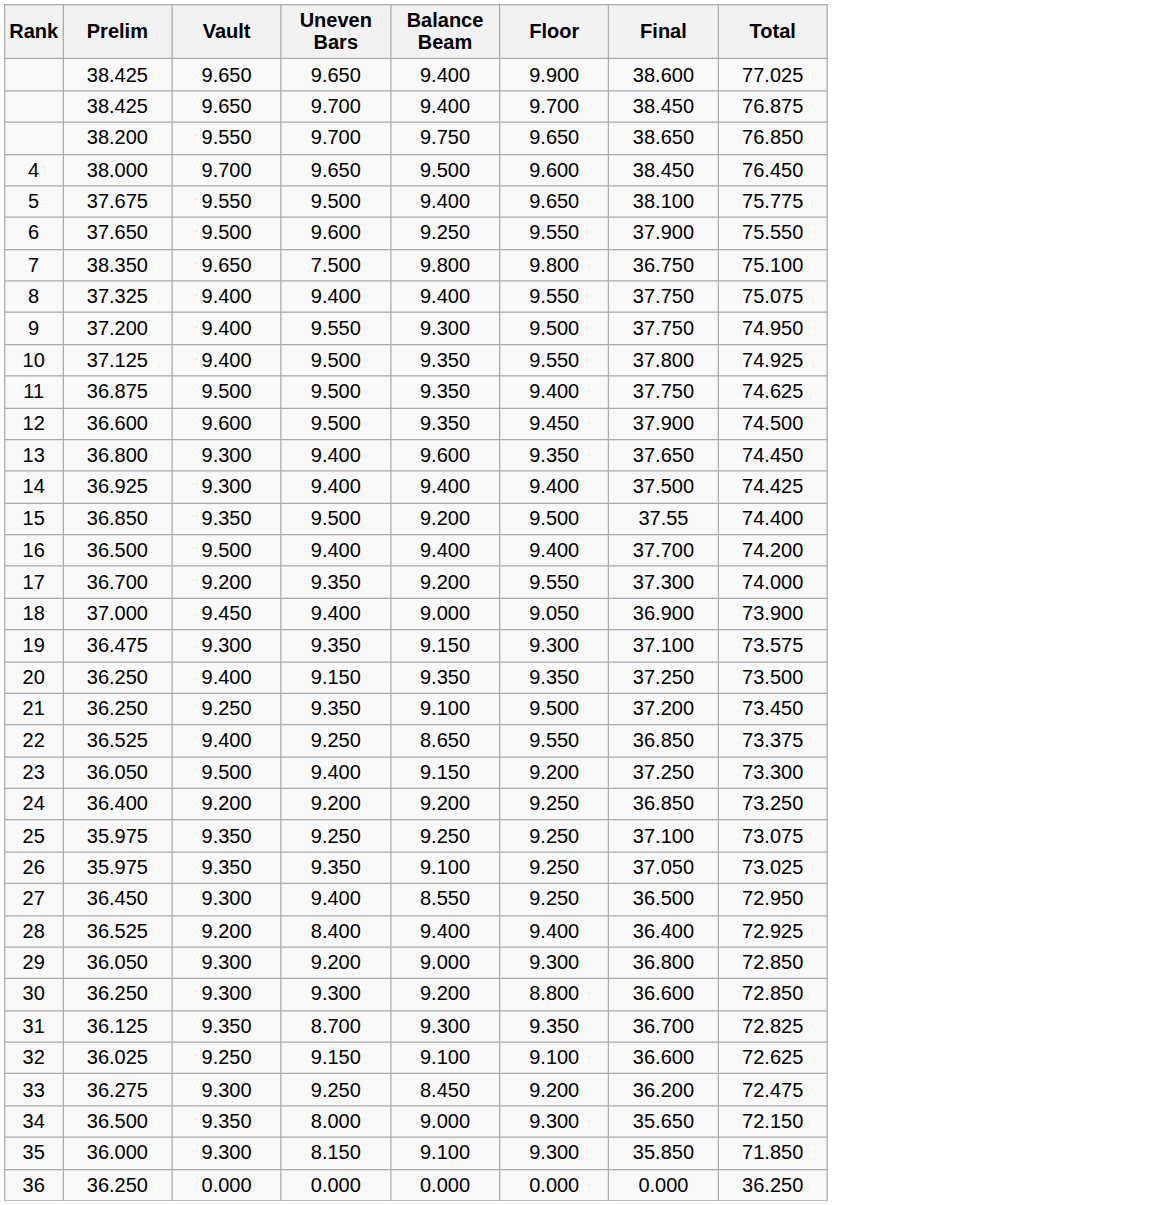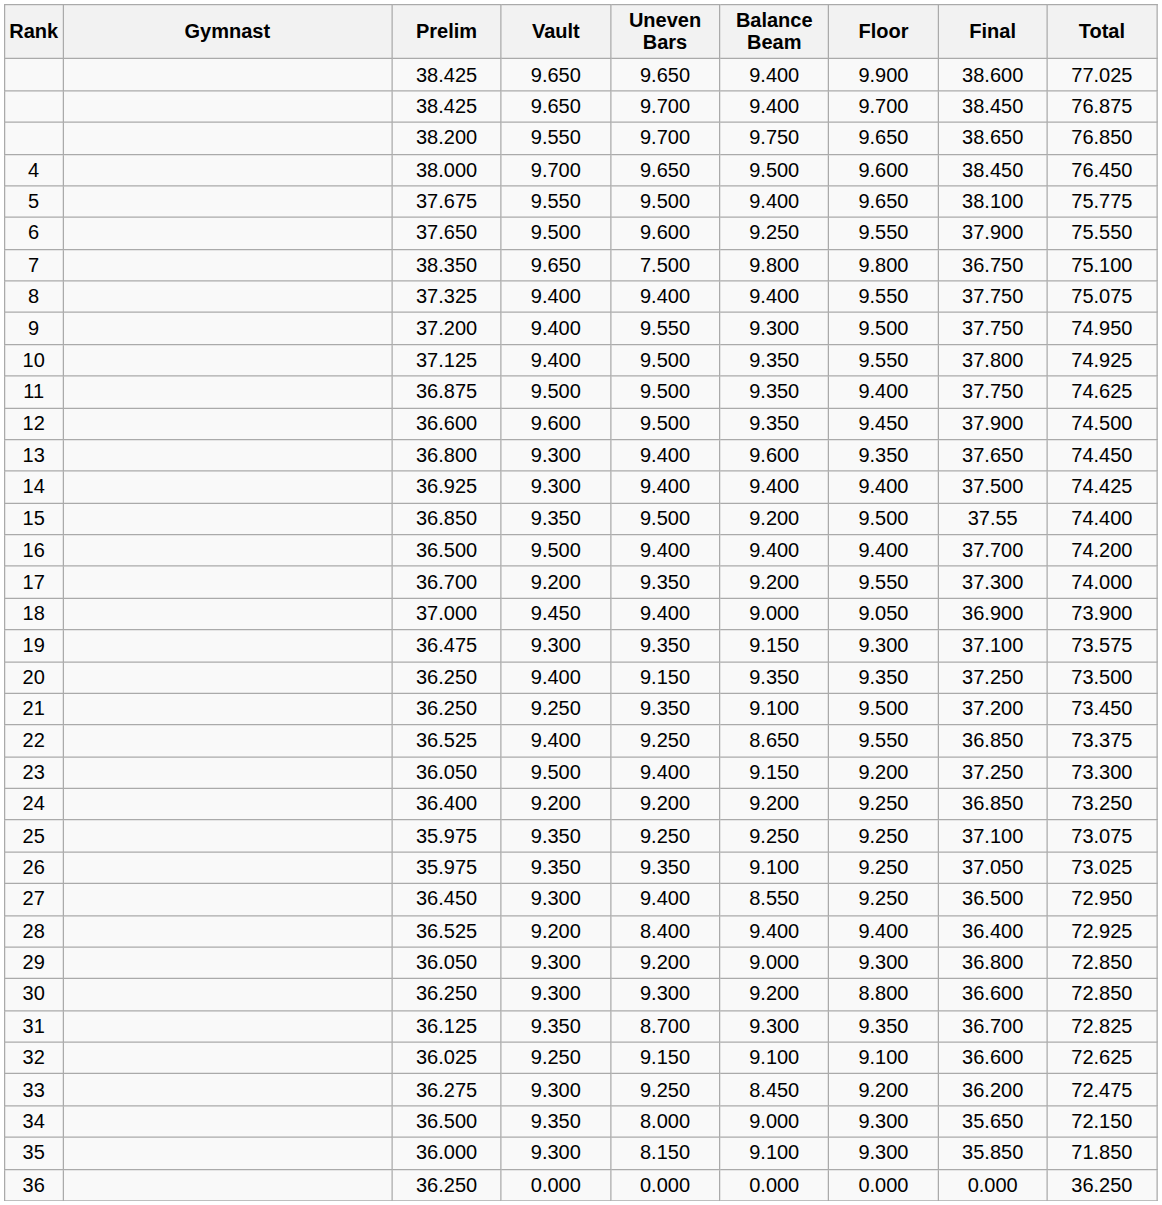 <table class="wikitable" style="text-align:center">
 <tr>
 <th>Rank</th>
+<th style="width:16em">Gymnast</th>
 <th style="width:5em">Prelim</th>
 <th style="width:5em">Vault</th>
 <th style="width:5em">Uneven<br>Bars</th>
 <th style="width:5em">Balance<br>Beam</th>
 <th style="width:5em">Floor</th>
 <th style="width:5em">Final</th>
 <th style="width:5em">Total</th>
 </tr>
 <tr>
 <td></td>
+<td align=left></td>
 <td>38.425</td>
 <td>9.650</td>
 <td>9.650</td>
 <td>9.400</td>
 <td>9.900</td>
 <td>38.600</td>
 <td>77.025</td>
 </tr>
 <tr>
 <td></td>
+<td align=left></td>
 <td>38.425</td>
 <td>9.650</td>
 <td>9.700</td>
 <td>9.400</td>
 <td>9.700</td>
 <td>38.450</td>
 <td>76.875</td>
 </tr>
 <tr>
 <td></td>
+<td align=left></td>
 <td>38.200</td>
 <td>9.550</td>
 <td>9.700</td>
 <td>9.750</td>
 <td>9.650</td>
 <td>38.650</td>
 <td>76.850</td>
 </tr>
 <tr>
 <td>4</td>
+<td align=left></td>
 <td>38.000</td>
 <td>9.700</td>
 <td>9.650</td>
 <td>9.500</td>
 <td>9.600</td>
 <td>38.450</td>
 <td>76.450</td>
 </tr>
 <tr>
 <td>5</td>
+<td align=left></td>
 <td>37.675</td>
 <td>9.550</td>
 <td>9.500</td>
 <td>9.400</td>
 <td>9.650</td>
 <td>38.100</td>
 <td>75.775</td>
 </tr>
 <tr>
 <td>6</td>
+<td align=left></td>
 <td>37.650</td>
 <td>9.500</td>
 <td>9.600</td>
 <td>9.250</td>
 <td>9.550</td>
 <td>37.900</td>
 <td>75.550</td>
 </tr>
 <tr>
 <td>7</td>
+<td align=left></td>
 <td>38.350</td>
 <td>9.650</td>
 <td>7.500</td>
 <td>9.800</td>
 <td>9.800</td>
 <td>36.750</td>
 <td>75.100</td>
 </tr>
 <tr>
 <td>8</td>
+<td align=left></td>
 <td>37.325</td>
 <td>9.400</td>
 <td>9.400</td>
 <td>9.400</td>
 <td>9.550</td>
 <td>37.750</td>
 <td>75.075</td>
 </tr>
 <tr>
 <td>9</td>
+<td align=left></td>
 <td>37.200</td>
 <td>9.400</td>
 <td>9.550</td>
 <td>9.300</td>
 <td>9.500</td>
 <td>37.750</td>
 <td>74.950</td>
 </tr>
 <tr>
 <td>10</td>
+<td align=left></td>
 <td>37.125</td>
 <td>9.400</td>
 <td>9.500</td>
 <td>9.350</td>
 <td>9.550</td>
 <td>37.800</td>
 <td>74.925</td>
 </tr>
 <tr>
 <td>11</td>
+<td align=left></td>
 <td>36.875</td>
 <td>9.500</td>
 <td>9.500</td>
 <td>9.350</td>
 <td>9.400</td>
 <td>37.750</td>
 <td>74.625</td>
 </tr>
 <tr>
 <td>12</td>
+<td align=left></td>
 <td>36.600</td>
 <td>9.600</td>
 <td>9.500</td>
 <td>9.350</td>
 <td>9.450</td>
 <td>37.900</td>
 <td>74.500</td>
 </tr>
 <tr>
 <td>13</td>
+<td align=left></td>
 <td>36.800</td>
 <td>9.300</td>
 <td>9.400</td>
 <td>9.600</td>
 <td>9.350</td>
 <td>37.650</td>
 <td>74.450</td>
 </tr>
 <tr>
 <td>14</td>
+<td align=left></td>
 <td>36.925</td>
 <td>9.300</td>
 <td>9.400</td>
 <td>9.400</td>
 <td>9.400</td>
 <td>37.500</td>
 <td>74.425</td>
 </tr>
 <tr>
 <td>15</td>
+<td align=left></td>
 <td>36.850</td>
 <td>9.350</td>
 <td>9.500</td>
 <td>9.200</td>
 <td>9.500</td>
 <td>37.55</td>
 <td>74.400</td>
 </tr>
 <tr>
 <td>16</td>
+<td align=left></td>
 <td>36.500</td>
 <td>9.500</td>
 <td>9.400</td>
 <td>9.400</td>
 <td>9.400</td>
 <td>37.700</td>
 <td>74.200</td>
 </tr>
 <tr>
 <td>17</td>
+<td align=left></td>
 <td>36.700</td>
 <td>9.200</td>
 <td>9.350</td>
 <td>9.200</td>
 <td>9.550</td>
 <td>37.300</td>
 <td>74.000</td>
 </tr>
 <tr>
 <td>18</td>
+<td align=left></td>
 <td>37.000</td>
 <td>9.450</td>
 <td>9.400</td>
 <td>9.000</td>
 <td>9.050</td>
 <td>36.900</td>
 <td>73.900</td>
 </tr>
 <tr>
 <td>19</td>
+<td align=left></td>
 <td>36.475</td>
 <td>9.300</td>
 <td>9.350</td>
 <td>9.150</td>
 <td>9.300</td>
 <td>37.100</td>
 <td>73.575</td>
 </tr>
 <tr>
 <td>20</td>
+<td align=left></td>
 <td>36.250</td>
 <td>9.400</td>
 <td>9.150</td>
 <td>9.350</td>
 <td>9.350</td>
 <td>37.250</td>
 <td>73.500</td>
 </tr>
 <tr>
 <td>21</td>
+<td align=left></td>
 <td>36.250</td>
 <td>9.250</td>
 <td>9.350</td>
 <td>9.100</td>
 <td>9.500</td>
 <td>37.200</td>
 <td>73.450</td>
 </tr>
 <tr>
 <td>22</td>
+<td align=left></td>
 <td>36.525</td>
 <td>9.400</td>
 <td>9.250</td>
 <td>8.650</td>
 <td>9.550</td>
 <td>36.850</td>
 <td>73.375</td>
 </tr>
 <tr>
 <td>23</td>
+<td align=left></td>
 <td>36.050</td>
 <td>9.500</td>
 <td>9.400</td>
 <td>9.150</td>
 <td>9.200</td>
 <td>37.250</td>
 <td>73.300</td>
 </tr>
 <tr>
 <td>24</td>
+<td align=left></td>
 <td>36.400</td>
 <td>9.200</td>
 <td>9.200</td>
 <td>9.200</td>
 <td>9.250</td>
 <td>36.850</td>
 <td>73.250</td>
 </tr>
 <tr>
 <td>25</td>
+<td align=left></td>
 <td>35.975</td>
 <td>9.350</td>
 <td>9.250</td>
 <td>9.250</td>
 <td>9.250</td>
 <td>37.100</td>
 <td>73.075</td>
 </tr>
 <tr>
 <td>26</td>
+<td align=left></td>
 <td>35.975</td>
 <td>9.350</td>
 <td>9.350</td>
 <td>9.100</td>
 <td>9.250</td>
 <td>37.050</td>
 <td>73.025</td>
 </tr>
 <tr>
 <td>27</td>
+<td align=left></td>
 <td>36.450</td>
 <td>9.300</td>
 <td>9.400</td>
 <td>8.550</td>
 <td>9.250</td>
 <td>36.500</td>
 <td>72.950</td>
 </tr>
 <tr>
 <td>28</td>
+<td align=left></td>
 <td>36.525</td>
 <td>9.200</td>
 <td>8.400</td>
 <td>9.400</td>
 <td>9.400</td>
 <td>36.400</td>
 <td>72.925</td>
 </tr>
 <tr>
 <td>29</td>
+<td align=left></td>
 <td>36.050</td>
 <td>9.300</td>
 <td>9.200</td>
 <td>9.000</td>
 <td>9.300</td>
 <td>36.800</td>
 <td>72.850</td>
 </tr>
 <tr>
 <td>30</td>
+<td align=left></td>
 <td>36.250</td>
 <td>9.300</td>
 <td>9.300</td>
 <td>9.200</td>
 <td>8.800</td>
 <td>36.600</td>
 <td>72.850</td>
 </tr>
 <tr>
 <td>31</td>
+<td align=left></td>
 <td>36.125</td>
 <td>9.350</td>
 <td>8.700</td>
 <td>9.300</td>
 <td>9.350</td>
 <td>36.700</td>
 <td>72.825</td>
 </tr>
 <tr>
 <td>32</td>
+<td align=left></td>
 <td>36.025</td>
 <td>9.250</td>
 <td>9.150</td>
 <td>9.100</td>
 <td>9.100</td>
 <td>36.600</td>
 <td>72.625</td>
 </tr>
 <tr>
 <td>33</td>
+<td align=left></td>
 <td>36.275</td>
 <td>9.300</td>
 <td>9.250</td>
 <td>8.450</td>
 <td>9.200</td>
 <td>36.200</td>
 <td>72.475</td>
 </tr>
 <tr>
 <td>34</td>
+<td align=left></td>
 <td>36.500</td>
 <td>9.350</td>
 <td>8.000</td>
 <td>9.000</td>
 <td>9.300</td>
 <td>35.650</td>
 <td>72.150</td>
 </tr>
 <tr>
 <td>35</td>
+<td align=left></td>
 <td>36.000</td>
 <td>9.300</td>
 <td>8.150</td>
 <td>9.100</td>
 <td>9.300</td>
 <td>35.850</td>
 <td>71.850</td>
 </tr>
 <tr>
 <td>36</td>
+<td align=left></td>
 <td>36.250</td>
 <td>0.000</td>
 <td>0.000</td>
 <td>0.000</td>
 <td>0.000</td>
 <td>0.000</td>
 <td>36.250</td>
 </tr>
 </table>
